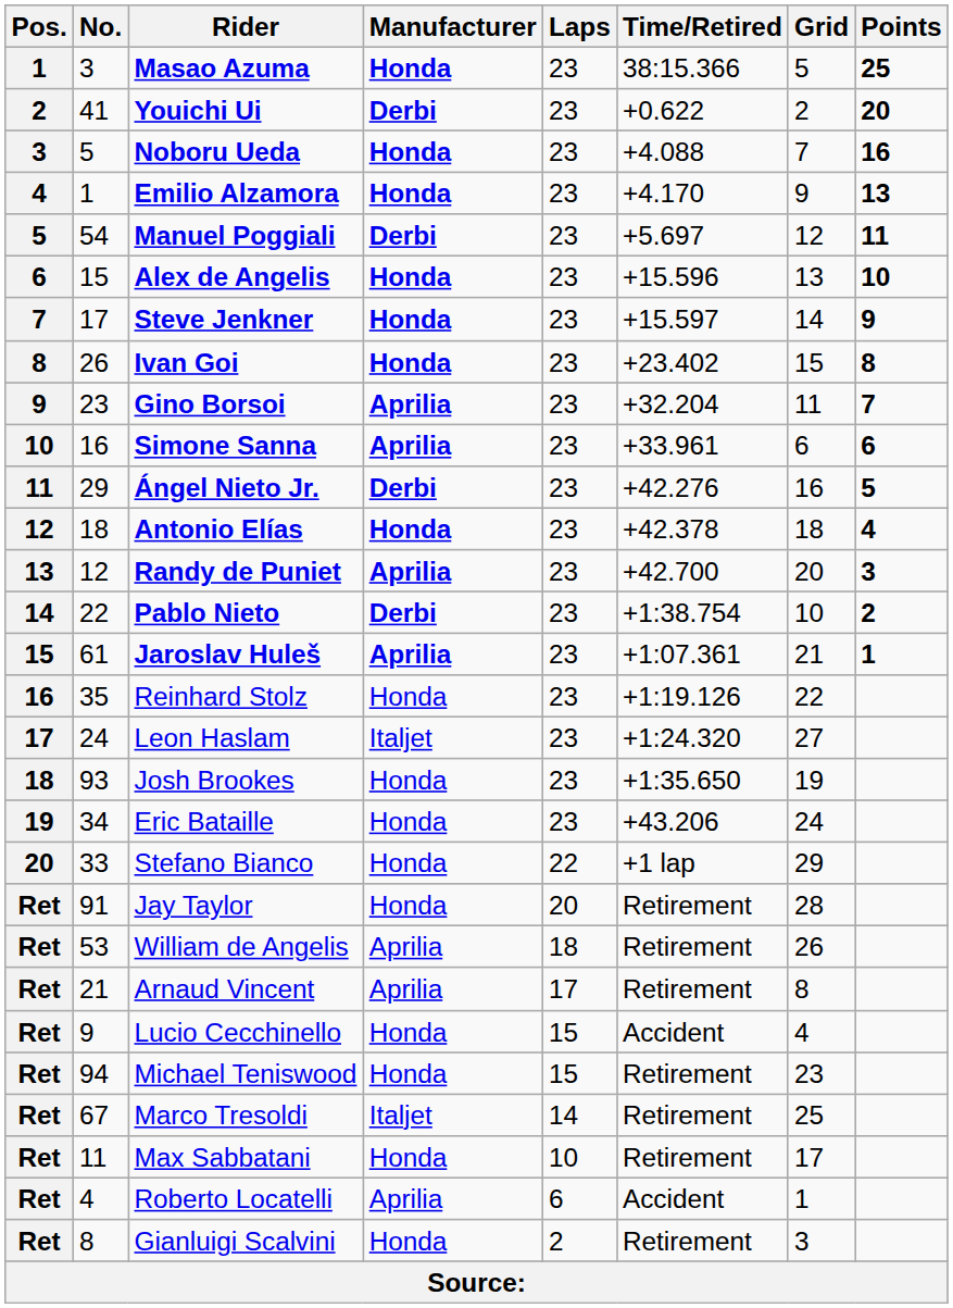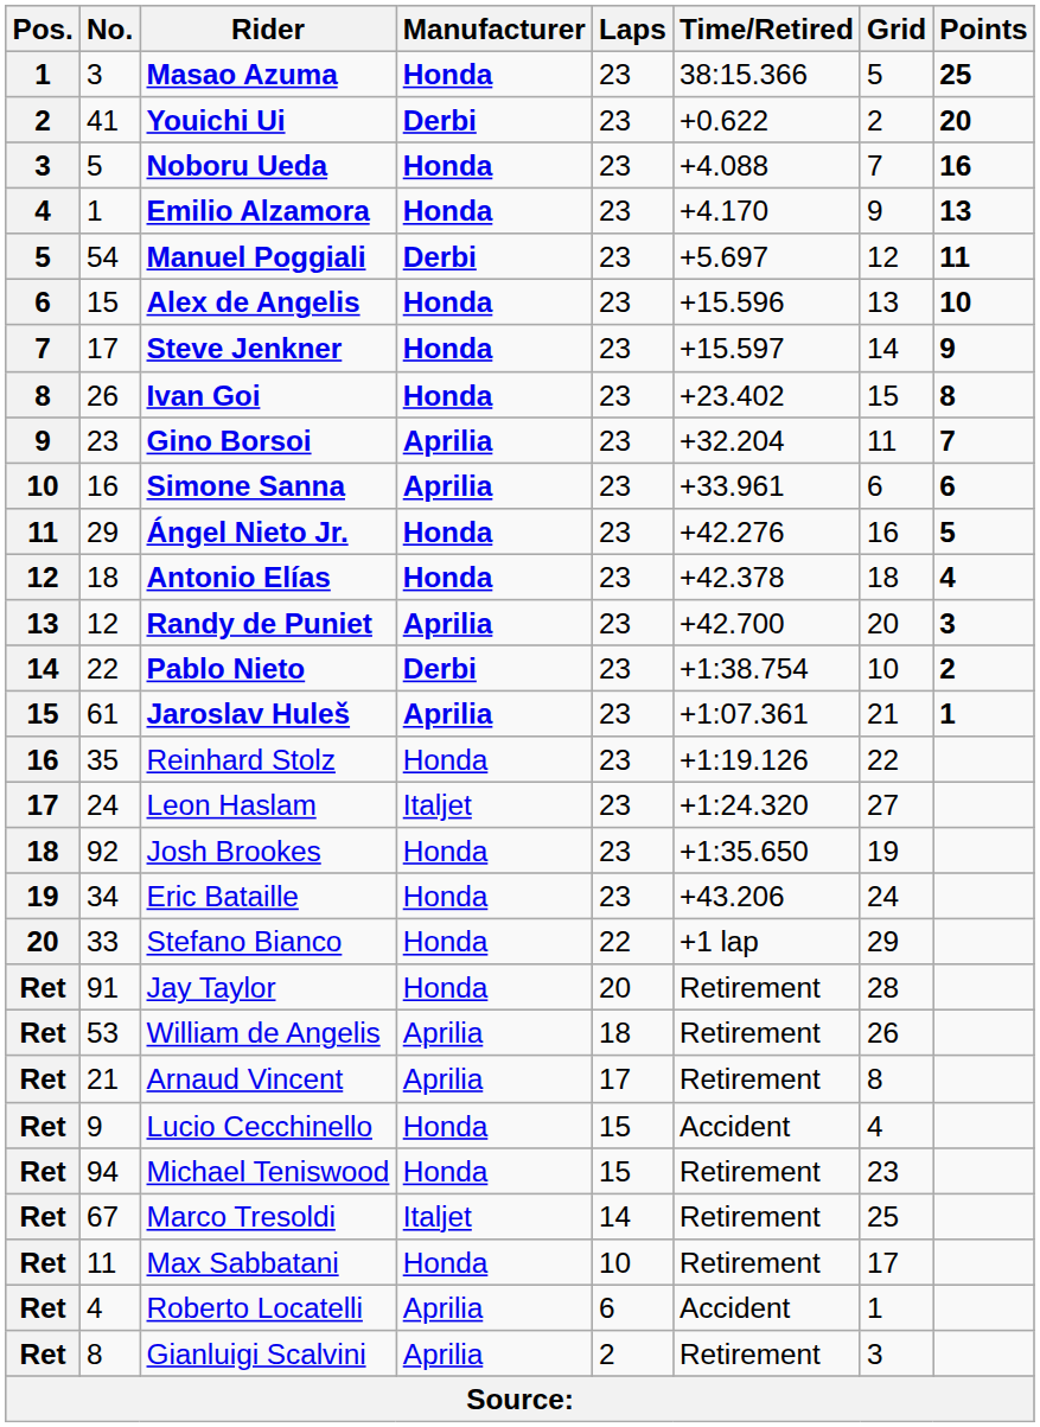 <table class="wikitable" style="font-size: 95%;">
 <tr>
 <th>Pos.</th>
 <th>No.</th>
 <th>Rider</th>
 <th>Manufacturer</th>
 <th>Laps</th>
 <th>Time/Retired</th>
 <th>Grid</th>
 <th>Points</th>
 </tr>
 <tr>
 <th>1</th>
 <td>3</td>
 <td> <strong><a href='#'>Masao Azuma</a></strong></td>
 <td><strong><a href='#'>Honda</a></strong></td>
 <td>23</td>
 <td>38:15.366</td>
 <td>5</td>
 <td><strong>25</strong></td>
 </tr>
 <tr>
 <th>2</th>
 <td>41</td>
 <td> <strong><a href='#'>Youichi Ui</a></strong></td>
 <td><strong><a href='#'>Derbi</a></strong></td>
 <td>23</td>
 <td>+0.622</td>
 <td>2</td>
 <td><strong>20</strong></td>
 </tr>
 <tr>
 <th>3</th>
 <td>5</td>
 <td> <strong><a href='#'>Noboru Ueda</a></strong></td>
 <td><strong><a href='#'>Honda</a></strong></td>
 <td>23</td>
 <td>+4.088</td>
 <td>7</td>
 <td><strong>16</strong></td>
 </tr>
 <tr>
 <th>4</th>
 <td>1</td>
 <td> <strong><a href='#'>Emilio Alzamora</a></strong></td>
 <td><strong><a href='#'>Honda</a></strong></td>
 <td>23</td>
 <td>+4.170</td>
 <td>9</td>
 <td><strong>13</strong></td>
 </tr>
 <tr>
 <th>5</th>
 <td>54</td>
 <td> <strong><a href='#'>Manuel Poggiali</a></strong></td>
 <td><strong><a href='#'>Derbi</a></strong></td>
 <td>23</td>
 <td>+5.697</td>
 <td>12</td>
 <td><strong>11</strong></td>
 </tr>
 <tr>
 <th>6</th>
 <td>15</td>
 <td> <strong><a href='#'>Alex de Angelis</a></strong></td>
 <td><strong><a href='#'>Honda</a></strong></td>
 <td>23</td>
 <td>+15.596</td>
 <td>13</td>
 <td><strong>10</strong></td>
 </tr>
 <tr>
 <th>7</th>
 <td>17</td>
 <td> <strong><a href='#'>Steve Jenkner</a></strong></td>
 <td><strong><a href='#'>Honda</a></strong></td>
 <td>23</td>
 <td>+15.597</td>
 <td>14</td>
 <td><strong>9</strong></td>
 </tr>
 <tr>
 <th>8</th>
 <td>26</td>
 <td> <strong><a href='#'>Ivan Goi</a></strong></td>
 <td><strong><a href='#'>Honda</a></strong></td>
 <td>23</td>
 <td>+23.402</td>
 <td>15</td>
 <td><strong>8</strong></td>
 </tr>
 <tr>
 <th>9</th>
 <td>23</td>
 <td> <strong><a href='#'>Gino Borsoi</a></strong></td>
 <td><strong><a href='#'>Aprilia</a></strong></td>
 <td>23</td>
 <td>+32.204</td>
 <td>11</td>
 <td><strong>7</strong></td>
 </tr>
 <tr>
 <th>10</th>
 <td>16</td>
 <td> <strong><a href='#'>Simone Sanna</a></strong></td>
 <td><strong><a href='#'>Aprilia</a></strong></td>
 <td>23</td>
 <td>+33.961</td>
 <td>6</td>
 <td><strong>6</strong></td>
 </tr>
 <tr>
 <th>11</th>
 <td>29</td>
 <td> <strong><a href='#'>Ángel Nieto Jr.</a></strong></td>
-<td><strong><a href='#'>Derbi</a></strong></td>
+<td><strong><a href='#'>Honda</a></strong></td>
 <td>23</td>
 <td>+42.276</td>
 <td>16</td>
 <td><strong>5</strong></td>
 </tr>
 <tr>
 <th>12</th>
 <td>18</td>
 <td> <strong><a href='#'>Antonio Elías</a></strong></td>
 <td><strong><a href='#'>Honda</a></strong></td>
 <td>23</td>
 <td>+42.378</td>
 <td>18</td>
 <td><strong>4</strong></td>
 </tr>
 <tr>
 <th>13</th>
 <td>12</td>
 <td> <strong><a href='#'>Randy de Puniet</a></strong></td>
 <td><strong><a href='#'>Aprilia</a></strong></td>
 <td>23</td>
 <td>+42.700</td>
 <td>20</td>
 <td><strong>3</strong></td>
 </tr>
 <tr>
 <th>14</th>
 <td>22</td>
 <td> <strong><a href='#'>Pablo Nieto</a></strong></td>
 <td><strong><a href='#'>Derbi</a></strong></td>
 <td>23</td>
 <td>+1:38.754</td>
 <td>10</td>
 <td><strong>2</strong></td>
 </tr>
 <tr>
 <th>15</th>
 <td>61</td>
 <td> <strong><a href='#'>Jaroslav Huleš</a></strong></td>
 <td><strong><a href='#'>Aprilia</a></strong></td>
 <td>23</td>
 <td>+1:07.361</td>
 <td>21</td>
 <td><strong>1</strong></td>
 </tr>
 <tr>
 <th>16</th>
 <td>35</td>
 <td> <a href='#'>Reinhard Stolz</a></td>
 <td><a href='#'>Honda</a></td>
 <td>23</td>
 <td>+1:19.126</td>
 <td>22</td>
 <td></td>
 </tr>
 <tr>
 <th>17</th>
 <td>24</td>
 <td> <a href='#'>Leon Haslam</a></td>
 <td><a href='#'>Italjet</a></td>
 <td>23</td>
 <td>+1:24.320</td>
 <td>27</td>
 <td></td>
 </tr>
 <tr>
 <th>18</th>
-<td>93</td>
+<td>92</td>
 <td> <a href='#'>Josh Brookes</a></td>
 <td><a href='#'>Honda</a></td>
 <td>23</td>
 <td>+1:35.650</td>
 <td>19</td>
 <td></td>
 </tr>
 <tr>
 <th>19</th>
 <td>34</td>
 <td> <a href='#'>Eric Bataille</a></td>
 <td><a href='#'>Honda</a></td>
 <td>23</td>
 <td>+43.206</td>
 <td>24</td>
 <td></td>
 </tr>
 <tr>
 <th>20</th>
 <td>33</td>
 <td> <a href='#'>Stefano Bianco</a></td>
 <td><a href='#'>Honda</a></td>
 <td>22</td>
 <td>+1 lap</td>
 <td>29</td>
 <td></td>
 </tr>
 <tr>
 <th>Ret</th>
 <td>91</td>
 <td> <a href='#'>Jay Taylor</a></td>
 <td><a href='#'>Honda</a></td>
 <td>20</td>
 <td>Retirement</td>
 <td>28</td>
 <td></td>
 </tr>
 <tr>
 <th>Ret</th>
 <td>53</td>
 <td> <a href='#'>William de Angelis</a></td>
 <td><a href='#'>Aprilia</a></td>
 <td>18</td>
 <td>Retirement</td>
 <td>26</td>
 <td></td>
 </tr>
 <tr>
 <th>Ret</th>
 <td>21</td>
 <td> <a href='#'>Arnaud Vincent</a></td>
 <td><a href='#'>Aprilia</a></td>
 <td>17</td>
 <td>Retirement</td>
 <td>8</td>
 <td></td>
 </tr>
 <tr>
 <th>Ret</th>
 <td>9</td>
 <td> <a href='#'>Lucio Cecchinello</a></td>
 <td><a href='#'>Honda</a></td>
 <td>15</td>
 <td>Accident</td>
 <td>4</td>
 <td></td>
 </tr>
 <tr>
 <th>Ret</th>
 <td>94</td>
 <td> <a href='#'>Michael Teniswood</a></td>
 <td><a href='#'>Honda</a></td>
 <td>15</td>
 <td>Retirement</td>
 <td>23</td>
 <td></td>
 </tr>
 <tr>
 <th>Ret</th>
 <td>67</td>
 <td> <a href='#'>Marco Tresoldi</a></td>
 <td><a href='#'>Italjet</a></td>
 <td>14</td>
 <td>Retirement</td>
 <td>25</td>
 <td></td>
 </tr>
 <tr>
 <th>Ret</th>
 <td>11</td>
 <td> <a href='#'>Max Sabbatani</a></td>
 <td><a href='#'>Honda</a></td>
 <td>10</td>
 <td>Retirement</td>
 <td>17</td>
 <td></td>
 </tr>
 <tr>
 <th>Ret</th>
 <td>4</td>
 <td> <a href='#'>Roberto Locatelli</a></td>
 <td><a href='#'>Aprilia</a></td>
 <td>6</td>
 <td>Accident</td>
 <td>1</td>
 <td></td>
 </tr>
 <tr>
 <th>Ret</th>
 <td>8</td>
 <td> <a href='#'>Gianluigi Scalvini</a></td>
-<td><a href='#'>Honda</a></td>
+<td><a href='#'>Aprilia</a></td>
 <td>2</td>
 <td>Retirement</td>
 <td>3</td>
 <td></td>
 </tr>
 <tr>
 <th colspan=8>Source:</th>
 </tr>
 </table>
